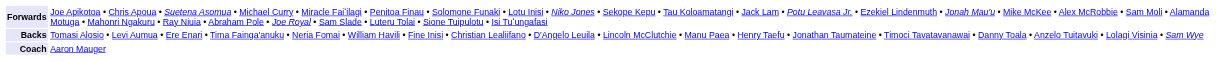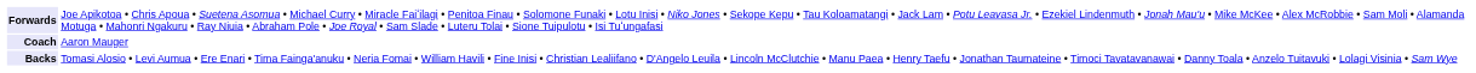 <table cellpadding="2" style="border: 1px solid white; font-size:90%;">
 <tr>
 <td style="text-align:right;" bgcolor="lavender"><strong>Forwards</strong></td>
 <td style="text-align:left;"><a href='#'>Joe Apikotoa</a> • <a href='#'>Chris Apoua</a> • <em><a href='#'>Suetena Asomua</a></em> • <a href='#'>Michael Curry</a> • <a href='#'>Miracle Faiʻilagi</a> • <a href='#'>Penitoa Finau</a> • <a href='#'>Solomone Funaki</a> • <a href='#'>Lotu Inisi</a> • <em><a href='#'>Niko Jones</a></em> • <a href='#'>Sekope Kepu</a> • <a href='#'>Tau Koloamatangi</a> • <a href='#'>Jack Lam</a> • <em><a href='#'>Potu Leavasa Jr.</a></em> • <a href='#'>Ezekiel Lindenmuth</a> • <em><a href='#'>Jonah Mau'u</a></em> • <a href='#'>Mike McKee</a> • <a href='#'>Alex McRobbie</a> • <a href='#'>Sam Moli</a> • <a href='#'>Alamanda Motuga</a> • <a href='#'>Mahonri Ngakuru</a> • <a href='#'>Ray Niuia</a> • <a href='#'>Abraham Pole</a> • <em><a href='#'>Joe Royal</a></em> • <a href='#'>Sam Slade</a> • <a href='#'>Luteru Tolai</a> • <a href='#'>Sione Tuipulotu</a> • <a href='#'>Isi Tuʻungafasi</a></td>
 </tr>
 <tr>
+<td style="text-align:right;" bgcolor="lavender"><strong>Coach</strong></td>
+<td style="text-align:left;"><a href='#'>Aaron Mauger</a></td>
+</tr>
+<tr>
 <td style="text-align:right;" bgcolor="lavender"><strong>Backs</strong></td>
 <td style="text-align:left;"><a href='#'>Tomasi Alosio</a> • <a href='#'>Levi Aumua</a> • <a href='#'>Ere Enari</a> • <a href='#'>Tima Fainga'anuku</a> • <a href='#'>Neria Fomai</a> • <a href='#'>William Havili</a> • <a href='#'>Fine Inisi</a> • <a href='#'>Christian Lealiifano</a> • <a href='#'>D'Angelo Leuila</a> • <a href='#'>Lincoln McClutchie</a> • <a href='#'>Manu Paea</a> • <a href='#'>Henry Taefu</a> • <a href='#'>Jonathan Taumateine</a> • <a href='#'>Timoci Tavatavanawai</a> • <a href='#'>Danny Toala</a> • <a href='#'>Anzelo Tuitavuki</a> • <a href='#'>Lolagi Visinia</a> • <em><a href='#'>Sam Wye</a></em></td>
 </tr>
-<tr>
-<td style="text-align:right;" bgcolor="lavender"><strong>Coach</strong></td>
-<td style="text-align:left;"><a href='#'>Aaron Mauger</a></td>
-</tr>
 </table>
